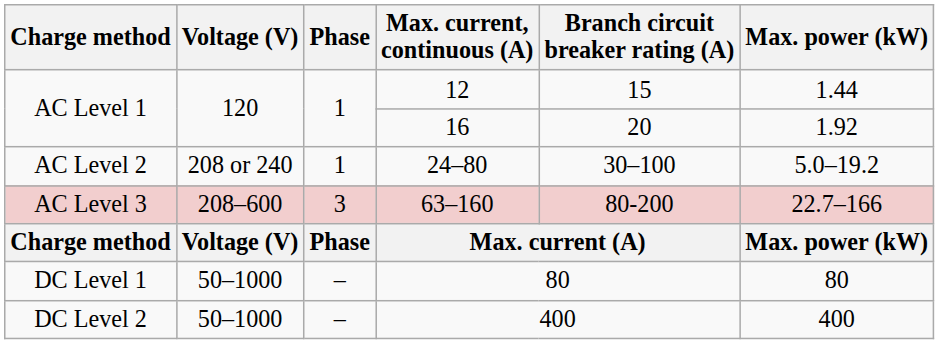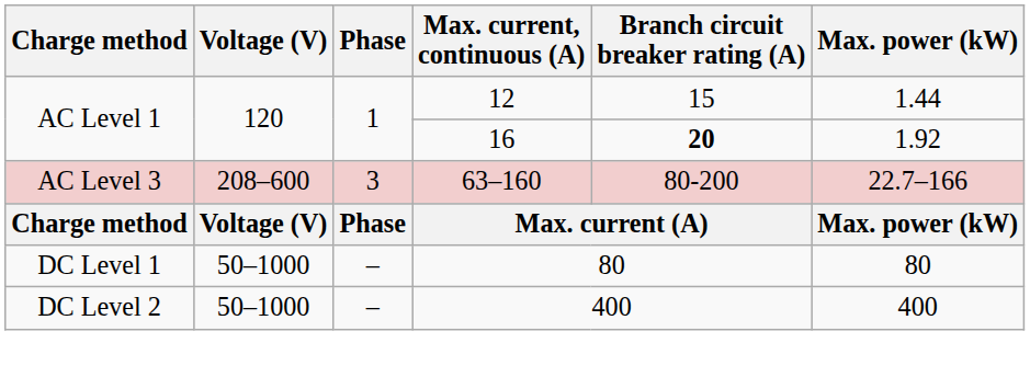 <table class="wikitable" style="text-align:center;">
 <tr>
 <th>Charge method</th>
 <th>Voltage (V)</th>
 <th>Phase</th>
 <th>Max. current,<br> continuous (A)</th>
 <th>Branch circuit <br>breaker rating (A)</th>
 <th>Max. power (kW)</th>
 </tr>
 <tr>
 <td rowspan="2">AC Level 1</td>
 <td rowspan="2">120</td>
 <td rowspan="2">1</td>
 <td>12</td>
 <td>15</td>
 <td>1.44</td>
 </tr>
 <tr>
 <td>16</td>
-<td>20</td>
+<td><strong>20</strong></td>
 <td>1.92</td>
-</tr>
-<tr>
-<td>AC Level 2</td>
-<td>208 or 240</td>
-<td>1</td>
-<td>24–80</td>
-<td>30–100</td>
-<td>5.0–19.2</td>
 </tr>
 <tr bgcolor="#F2CECE">
 <td>AC Level 3</td>
 <td>208–600</td>
 <td>3</td>
 <td>63–160</td>
 <td>80-200</td>
 <td>22.7–166</td>
 </tr>
 <tr>
 <th>Charge method</th>
 <th>Voltage (V)</th>
 <th>Phase</th>
 <th colspan="2">Max. current (A)</th>
 <th>Max. power (kW)</th>
 </tr>
 <tr>
 <td>DC Level 1</td>
 <td>50–1000</td>
 <td>–</td>
 <td colspan="2">80</td>
 <td>80</td>
 </tr>
 <tr>
 <td>DC Level 2</td>
 <td>50–1000</td>
 <td>–</td>
 <td colspan="2">400</td>
 <td>400</td>
 </tr>
 </table>
